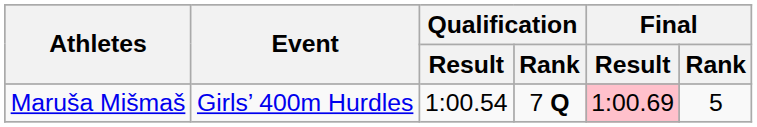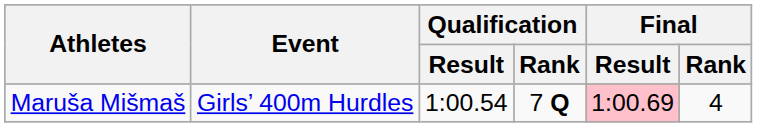 <table class="wikitable" border="1" style="font-size:90%">
 <tr>
 <th rowspan=2>Athletes</th>
 <th rowspan=2>Event</th>
 <th colspan=2>Qualification</th>
 <th colspan=2>Final</th>
 </tr>
 <tr>
 <th>Result</th>
 <th>Rank</th>
 <th>Result</th>
 <th>Rank</th>
 </tr>
 <tr>
 <td><a href='#'>Maruša Mišmaš</a></td>
 <td><a href='#'>Girls’ 400m Hurdles</a></td>
 <td align=center>1:00.54</td>
 <td align=center>7 <strong>Q</strong></td>
 <td align=center style="background: pink;">1:00.69</td>
-<td align=center>5</td>
+<td align=center>4</td>
 </tr>
 </table>
